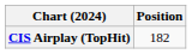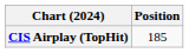 <table class="wikitable plainrowheaders" style="text-align:center">
 <tr>
 <th>Chart (2024)</th>
 <th>Position</th>
 </tr>
 <tr>
 <th scope="row"><a href='#'>CIS</a> Airplay (TopHit)</th>
-<td>182</td>
+<td>185</td>
 </tr>
 </table>
